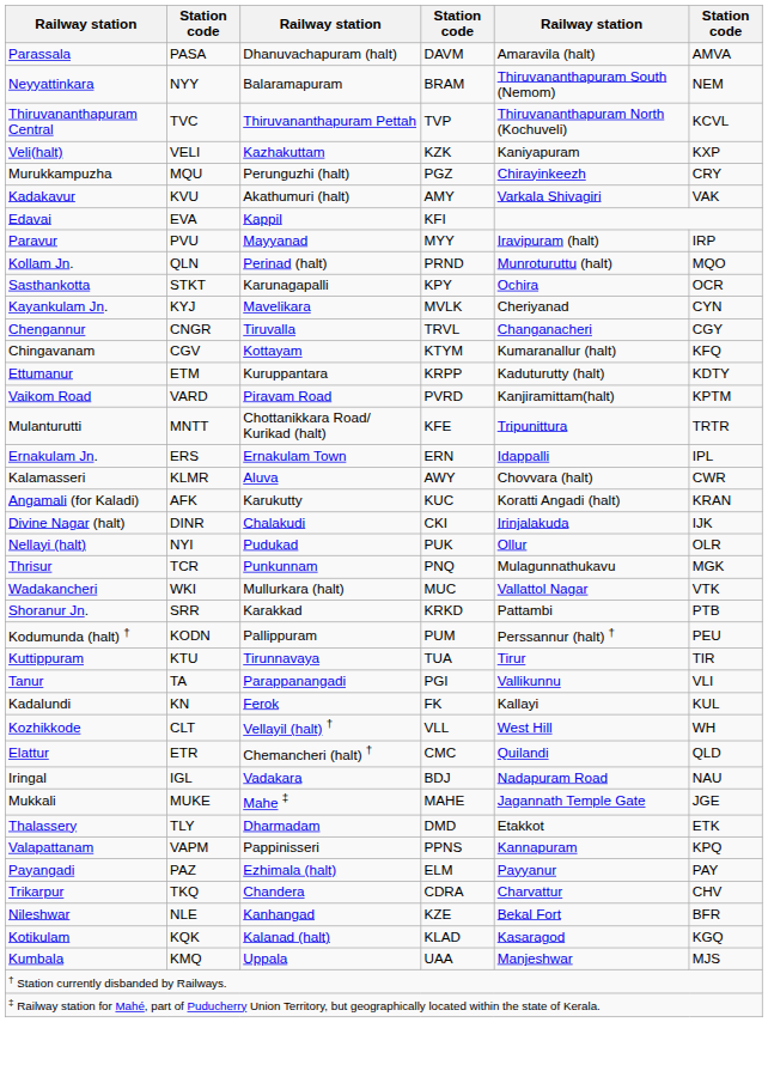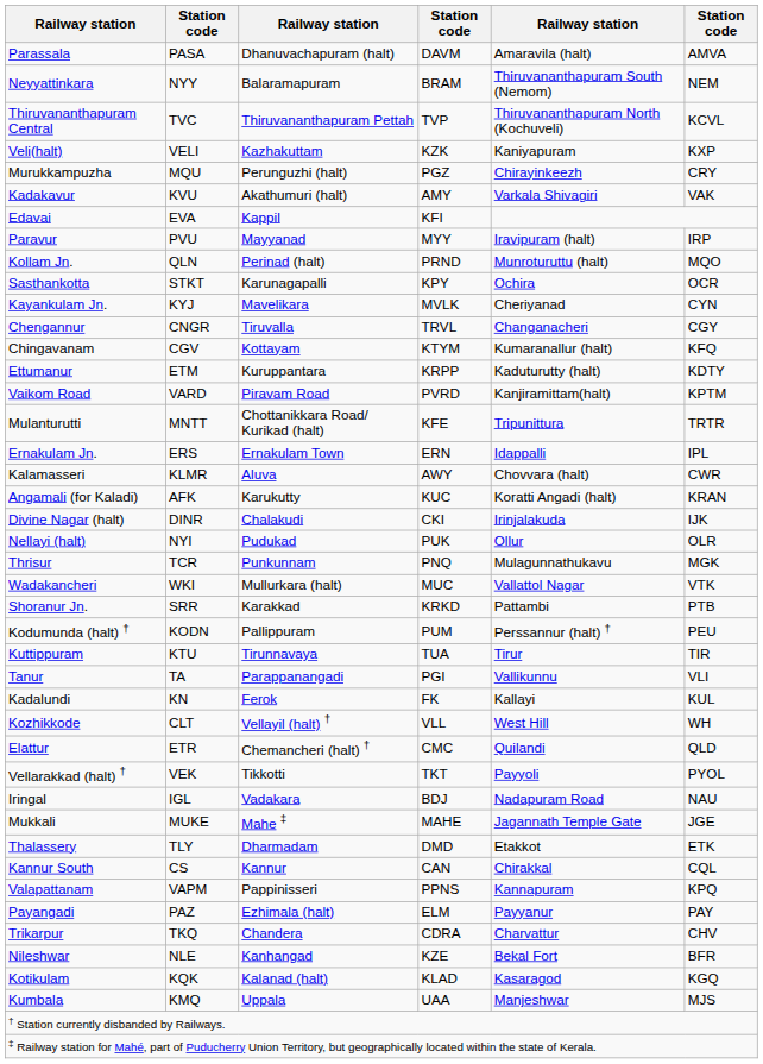 <table class="wikitable sortable">
 <tr>
 <th>Railway station</th>
 <th>Station code</th>
 <th>Railway station</th>
 <th>Station code</th>
 <th>Railway station</th>
 <th>Station code</th>
 </tr>
 <tr>
 <td><a href='#'>Parassala</a></td>
 <td>PASA</td>
 <td>Dhanuvachapuram (halt)</td>
 <td>DAVM</td>
 <td>Amaravila (halt)</td>
 <td>AMVA</td>
 </tr>
 <tr>
 <td><a href='#'>Neyyattinkara</a></td>
 <td>NYY</td>
 <td>Balaramapuram</td>
 <td>BRAM</td>
 <td><a href='#'>Thiruvananthapuram South</a> (Nemom)</td>
 <td>NEM</td>
 </tr>
 <tr>
 <td><a href='#'>Thiruvananthapuram Central</a></td>
 <td>TVC</td>
 <td><a href='#'>Thiruvananthapuram Pettah</a></td>
 <td>TVP</td>
 <td><a href='#'>Thiruvananthapuram North</a> (Kochuveli)</td>
 <td>KCVL</td>
 </tr>
 <tr>
 <td><a href='#'>Veli(halt)</a></td>
 <td>VELI</td>
 <td><a href='#'>Kazhakuttam</a></td>
 <td>KZK</td>
 <td>Kaniyapuram</td>
 <td>KXP</td>
 </tr>
 <tr>
 <td>Murukkampuzha</td>
 <td>MQU</td>
 <td>Perunguzhi (halt)</td>
 <td>PGZ</td>
 <td><a href='#'>Chirayinkeezh</a></td>
 <td>CRY</td>
 </tr>
 <tr>
 <td><a href='#'>Kadakavur</a></td>
 <td>KVU</td>
 <td>Akathumuri (halt)</td>
 <td>AMY</td>
 <td><a href='#'>Varkala Shivagiri</a></td>
 <td>VAK</td>
 </tr>
 <tr>
 <td><a href='#'>Edavai</a></td>
 <td>EVA</td>
 <td><a href='#'>Kappil</a></td>
 <td>KFI</td>
 </tr>
 <tr>
 <td><a href='#'>Paravur</a></td>
 <td>PVU</td>
 <td><a href='#'>Mayyanad</a></td>
 <td>MYY</td>
 <td><a href='#'>Iravipuram</a> (halt)</td>
 <td>IRP</td>
 </tr>
 <tr>
 <td><a href='#'>Kollam Jn</a>.</td>
 <td>QLN</td>
 <td><a href='#'>Perinad</a> (halt)</td>
 <td>PRND</td>
 <td><a href='#'>Munroturuttu</a> (halt)</td>
 <td>MQO</td>
 </tr>
 <tr>
 <td><a href='#'>Sasthankotta</a></td>
 <td>STKT</td>
 <td>Karunagapalli</td>
 <td>KPY</td>
 <td><a href='#'>Ochira</a></td>
 <td>OCR</td>
 </tr>
 <tr>
 <td><a href='#'>Kayankulam Jn</a>.</td>
 <td>KYJ</td>
 <td><a href='#'>Mavelikara</a></td>
 <td>MVLK</td>
 <td>Cheriyanad</td>
 <td>CYN</td>
 </tr>
 <tr>
 <td><a href='#'>Chengannur</a></td>
 <td>CNGR</td>
 <td><a href='#'>Tiruvalla</a></td>
 <td>TRVL</td>
 <td><a href='#'>Changanacheri</a></td>
 <td>CGY</td>
 </tr>
 <tr>
 <td>Chingavanam</td>
 <td>CGV</td>
 <td><a href='#'>Kottayam</a></td>
 <td>KTYM</td>
 <td>Kumaranallur (halt)</td>
 <td>KFQ</td>
 </tr>
 <tr>
 <td><a href='#'>Ettumanur</a></td>
 <td>ETM</td>
 <td>Kuruppantara</td>
 <td>KRPP</td>
 <td>Kaduturutty (halt)</td>
 <td>KDTY</td>
 </tr>
 <tr>
 <td><a href='#'>Vaikom Road</a></td>
 <td>VARD</td>
 <td><a href='#'>Piravam Road</a></td>
 <td>PVRD</td>
 <td>Kanjiramittam(halt)</td>
 <td>KPTM</td>
 </tr>
 <tr>
 <td>Mulanturutti</td>
 <td>MNTT</td>
 <td>Chottanikkara Road/ Kurikad (halt)</td>
 <td>KFE</td>
 <td><a href='#'>Tripunittura</a></td>
 <td>TRTR</td>
 </tr>
 <tr>
 <td><a href='#'>Ernakulam Jn</a>.</td>
 <td>ERS</td>
 <td><a href='#'>Ernakulam Town</a></td>
 <td>ERN</td>
 <td><a href='#'>Idappalli</a></td>
 <td>IPL</td>
 </tr>
 <tr>
 <td>Kalamasseri</td>
 <td>KLMR</td>
 <td><a href='#'>Aluva</a></td>
 <td>AWY</td>
 <td>Chovvara (halt)</td>
 <td>CWR</td>
 </tr>
 <tr>
 <td><a href='#'>Angamali</a> (for Kaladi)</td>
 <td>AFK</td>
 <td>Karukutty</td>
 <td>KUC</td>
 <td>Koratti Angadi (halt)</td>
 <td>KRAN</td>
 </tr>
 <tr>
 <td><a href='#'>Divine Nagar</a> (halt)</td>
 <td>DINR</td>
 <td><a href='#'>Chalakudi</a></td>
 <td>CKI</td>
 <td><a href='#'>Irinjalakuda</a></td>
 <td>IJK</td>
 </tr>
 <tr>
 <td><a href='#'>Nellayi (halt)</a></td>
 <td>NYI</td>
 <td><a href='#'>Pudukad</a></td>
 <td>PUK</td>
 <td><a href='#'>Ollur</a></td>
 <td>OLR</td>
 </tr>
 <tr>
 <td><a href='#'>Thrisur</a></td>
 <td>TCR</td>
 <td><a href='#'>Punkunnam</a></td>
 <td>PNQ</td>
 <td>Mulagunnathukavu</td>
 <td>MGK</td>
 </tr>
 <tr>
 <td><a href='#'>Wadakancheri</a></td>
 <td>WKI</td>
 <td>Mullurkara (halt)</td>
 <td>MUC</td>
 <td><a href='#'>Vallattol Nagar</a></td>
 <td>VTK</td>
 </tr>
 <tr>
 <td><a href='#'>Shoranur Jn</a>.</td>
 <td>SRR</td>
 <td>Karakkad</td>
 <td>KRKD</td>
 <td>Pattambi</td>
 <td>PTB</td>
 </tr>
 <tr>
 <td>Kodumunda (halt) <sup>†</sup></td>
 <td>KODN</td>
 <td>Pallippuram</td>
 <td>PUM</td>
 <td>Perssannur (halt) <sup>†</sup></td>
 <td>PEU</td>
 </tr>
 <tr>
 <td><a href='#'>Kuttippuram</a></td>
 <td>KTU</td>
 <td><a href='#'>Tirunnavaya</a></td>
 <td>TUA</td>
 <td><a href='#'>Tirur</a></td>
 <td>TIR</td>
 </tr>
 <tr>
 <td><a href='#'>Tanur</a></td>
 <td>TA</td>
 <td><a href='#'>Parappanangadi</a></td>
 <td>PGI</td>
 <td><a href='#'>Vallikunnu</a></td>
 <td>VLI</td>
 </tr>
 <tr>
 <td>Kadalundi</td>
 <td>KN</td>
 <td><a href='#'>Ferok</a></td>
 <td>FK</td>
 <td>Kallayi</td>
 <td>KUL</td>
 </tr>
 <tr>
 <td><a href='#'>Kozhikkode</a></td>
 <td>CLT</td>
 <td><a href='#'>Vellayil (halt)</a> <sup>†</sup></td>
 <td>VLL</td>
 <td><a href='#'>West Hill</a></td>
 <td>WH</td>
 </tr>
 <tr>
 <td><a href='#'>Elattur</a></td>
 <td>ETR</td>
 <td>Chemancheri (halt) <sup>†</sup></td>
 <td>CMC</td>
 <td><a href='#'>Quilandi</a></td>
 <td>QLD</td>
 </tr>
 <tr>
+<td>Vellarakkad (halt) <sup>†</sup></td>
+<td>VEK</td>
+<td>Tikkotti</td>
+<td>TKT</td>
+<td><a href='#'>Payyoli</a></td>
+<td>PYOL</td>
+</tr>
+<tr>
 <td>Iringal</td>
 <td>IGL</td>
 <td><a href='#'>Vadakara</a></td>
 <td>BDJ</td>
 <td><a href='#'>Nadapuram Road</a></td>
 <td>NAU</td>
 </tr>
 <tr>
 <td>Mukkali</td>
 <td>MUKE</td>
 <td><a href='#'>Mahe</a> <sup>‡</sup></td>
 <td>MAHE</td>
 <td><a href='#'>Jagannath Temple Gate</a></td>
 <td>JGE</td>
 </tr>
 <tr>
 <td><a href='#'>Thalassery</a></td>
 <td>TLY</td>
 <td><a href='#'>Dharmadam</a></td>
 <td>DMD</td>
 <td>Etakkot</td>
 <td>ETK</td>
+</tr>
+<tr>
+<td><a href='#'>Kannur South</a></td>
+<td>CS</td>
+<td><a href='#'>Kannur</a></td>
+<td>CAN</td>
+<td><a href='#'>Chirakkal</a></td>
+<td>CQL</td>
 </tr>
 <tr>
 <td><a href='#'>Valapattanam</a></td>
 <td>VAPM</td>
 <td>Pappinisseri</td>
 <td>PPNS</td>
 <td><a href='#'>Kannapuram</a></td>
 <td>KPQ</td>
 </tr>
 <tr>
 <td><a href='#'>Payangadi</a></td>
 <td>PAZ</td>
 <td><a href='#'>Ezhimala (halt)</a></td>
 <td>ELM</td>
 <td><a href='#'>Payyanur</a></td>
 <td>PAY</td>
 </tr>
 <tr>
 <td><a href='#'>Trikarpur</a></td>
 <td>TKQ</td>
 <td><a href='#'>Chandera</a></td>
 <td>CDRA</td>
 <td><a href='#'>Charvattur</a></td>
 <td>CHV</td>
 </tr>
 <tr>
 <td><a href='#'>Nileshwar</a></td>
 <td>NLE</td>
 <td><a href='#'>Kanhangad</a></td>
 <td>KZE</td>
 <td><a href='#'>Bekal Fort</a></td>
 <td>BFR</td>
 </tr>
 <tr>
 <td><a href='#'>Kotikulam</a></td>
 <td>KQK</td>
 <td><a href='#'>Kalanad (halt)</a></td>
 <td>KLAD</td>
 <td><a href='#'>Kasaragod</a></td>
 <td>KGQ</td>
 </tr>
 <tr>
 <td><a href='#'>Kumbala</a></td>
 <td>KMQ</td>
 <td><a href='#'>Uppala</a></td>
 <td>UAA</td>
 <td><a href='#'>Manjeshwar</a></td>
 <td>MJS</td>
 </tr>
 <tr>
 <td colspan=6><small><sup>†</sup> Station currently disbanded by Railways.</small></td>
 </tr>
 <tr>
 <td colspan=6><small><sup>‡</sup> Railway station for <a href='#'>Mahé</a>, part of <a href='#'>Puducherry</a> Union Territory, but geographically located within the state of Kerala.</small></td>
 </tr>
 </table>
